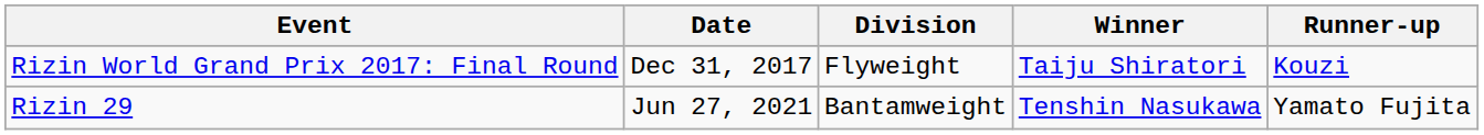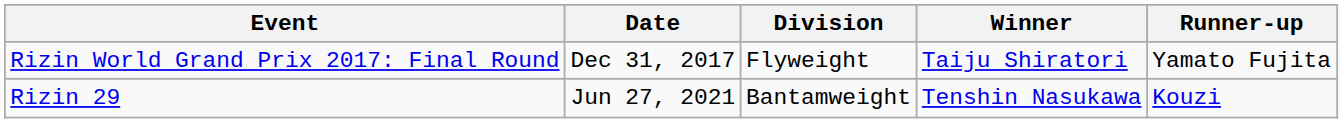 <table class="wikitable">
 <tr>
 <th>Event</th>
 <th>Date</th>
 <th>Division</th>
 <th>Winner</th>
 <th>Runner-up</th>
 </tr>
 <tr>
 <td><a href='#'>Rizin World Grand Prix 2017: Final Round</a></td>
 <td>Dec 31, 2017</td>
 <td>Flyweight</td>
 <td> <a href='#'>Taiju Shiratori</a></td>
-<td> <a href='#'>Kouzi</a></td>
+<td> Yamato Fujita</td>
 </tr>
 <tr>
 <td><a href='#'>Rizin 29</a></td>
 <td>Jun 27, 2021</td>
 <td>Bantamweight</td>
 <td> <a href='#'>Tenshin Nasukawa</a></td>
-<td> Yamato Fujita</td>
+<td> <a href='#'>Kouzi</a></td>
 </tr>
 </table>
